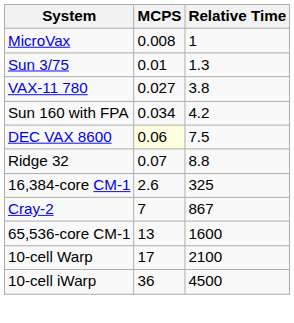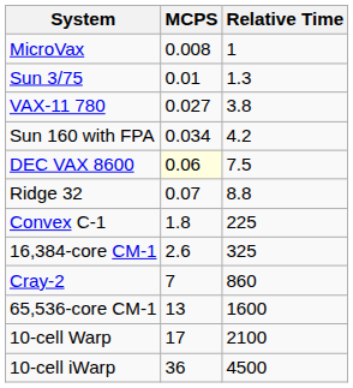 <table class="wikitable">
 <tr>
 <th>System</th>
 <th>MCPS</th>
 <th>Relative Time</th>
 </tr>
 <tr>
 <td><a href='#'>MicroVax</a></td>
 <td>0.008</td>
 <td>1</td>
 </tr>
 <tr>
 <td><a href='#'>Sun 3/75</a></td>
 <td>0.01</td>
 <td>1.3</td>
 </tr>
 <tr>
 <td><a href='#'>VAX-11 780</a></td>
 <td>0.027</td>
 <td>3.8</td>
 </tr>
 <tr>
 <td>Sun 160 with FPA</td>
 <td>0.034</td>
 <td>4.2</td>
 </tr>
 <tr>
 <td><a href='#'>DEC VAX 8600</a></td>
 <td style="background: lightyellow;">0.06</td>
 <td>7.5</td>
 </tr>
 <tr>
 <td>Ridge 32</td>
 <td>0.07</td>
 <td>8.8</td>
 </tr>
 <tr>
+<td><a href='#'>Convex</a> C-1</td>
+<td>1.8</td>
+<td>225</td>
+</tr>
+<tr>
 <td>16,384-core <a href='#'>CM-1</a></td>
 <td>2.6</td>
 <td>325</td>
 </tr>
 <tr>
 <td><a href='#'>Cray-2</a></td>
 <td>7</td>
-<td>867</td>
+<td>860</td>
 </tr>
 <tr>
 <td>65,536-core CM-1</td>
 <td>13</td>
 <td>1600</td>
 </tr>
 <tr>
 <td>10-cell Warp</td>
 <td>17</td>
 <td>2100</td>
 </tr>
 <tr>
 <td>10-cell iWarp</td>
 <td>36</td>
 <td>4500</td>
 </tr>
 </table>
